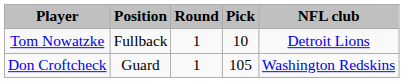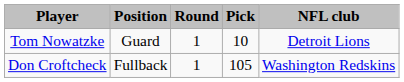 <table class="wikitable" style="text-align:center;">
 <tr style="background:#C0C0C0;">
 <td><strong>Player</strong></td>
 <td><strong>Position</strong></td>
 <td><strong>Round</strong></td>
 <td><strong>Pick</strong></td>
 <td><strong>NFL club</strong></td>
 </tr>
 <tr style="text-align:center;" bgcolor="">
 <td><a href='#'>Tom Nowatzke</a></td>
-<td>Fullback</td>
+<td>Guard</td>
 <td>1</td>
 <td>10</td>
 <td><a href='#'>Detroit Lions</a></td>
 </tr>
 <tr style="text-align:center;" bgcolor="">
 <td><a href='#'>Don Croftcheck</a></td>
-<td>Guard</td>
+<td>Fullback</td>
 <td>1</td>
 <td>105</td>
 <td><a href='#'>Washington Redskins</a></td>
 </tr>
 </table>
